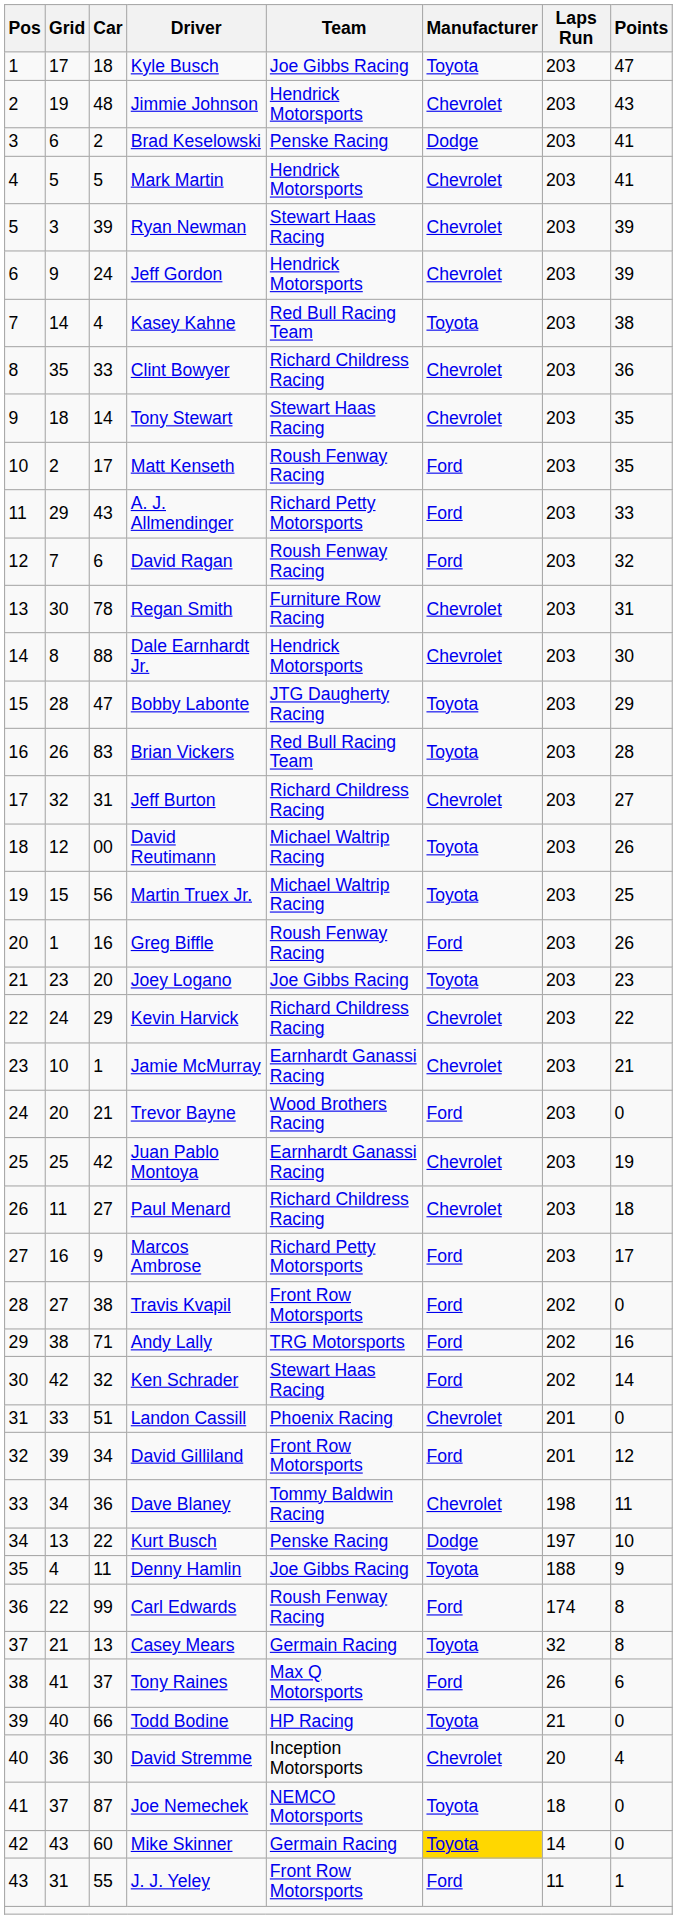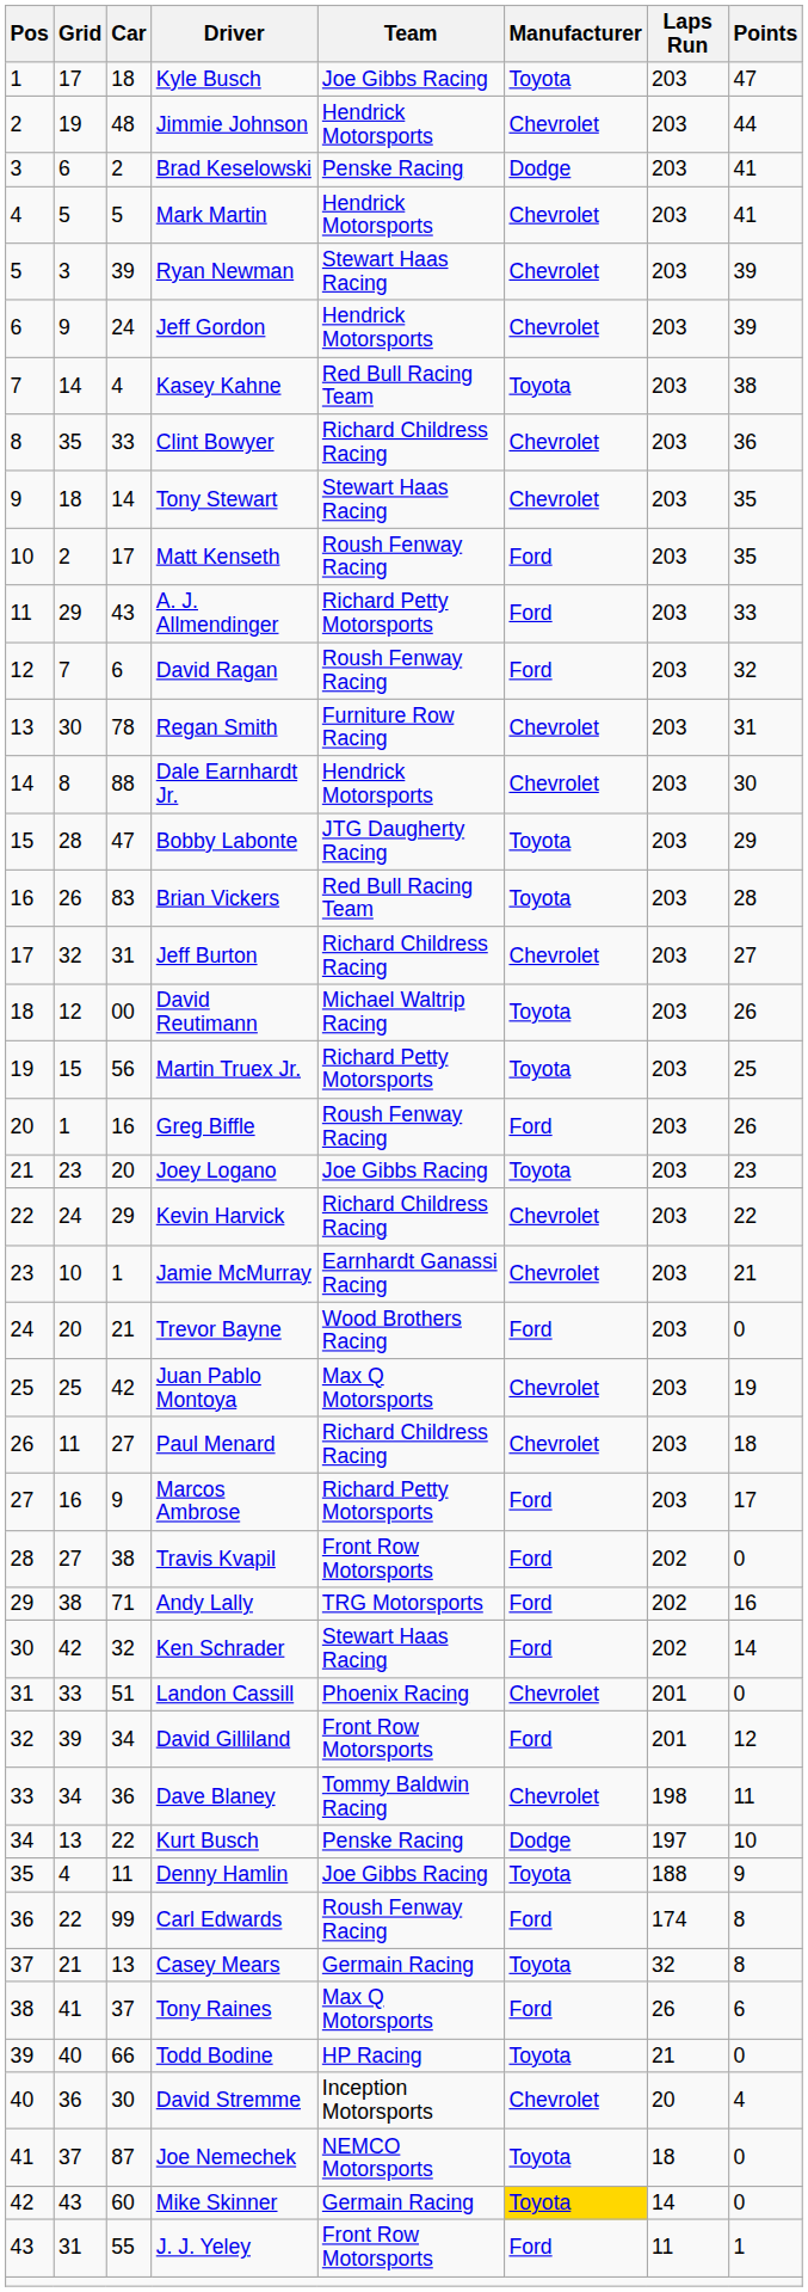 <table class="sortable wikitable" border="1">
 <tr>
 <th>Pos</th>
 <th>Grid</th>
 <th>Car</th>
 <th>Driver</th>
 <th>Team</th>
 <th>Manufacturer</th>
 <th>Laps Run</th>
 <th>Points</th>
 </tr>
 <tr>
 <td>1</td>
 <td>17</td>
 <td>18</td>
 <td><a href='#'>Kyle Busch</a></td>
 <td><a href='#'>Joe Gibbs Racing</a></td>
 <td><a href='#'>Toyota</a></td>
 <td>203</td>
 <td>47</td>
 </tr>
 <tr>
 <td>2</td>
 <td>19</td>
 <td>48</td>
 <td><a href='#'>Jimmie Johnson</a></td>
 <td><a href='#'>Hendrick Motorsports</a></td>
 <td><a href='#'>Chevrolet</a></td>
 <td>203</td>
-<td>43</td>
+<td>44</td>
 </tr>
 <tr>
 <td>3</td>
 <td>6</td>
 <td>2</td>
 <td><a href='#'>Brad Keselowski</a></td>
 <td><a href='#'>Penske Racing</a></td>
 <td><a href='#'>Dodge</a></td>
 <td>203</td>
 <td>41</td>
 </tr>
 <tr>
 <td>4</td>
 <td>5</td>
 <td>5</td>
 <td><a href='#'>Mark Martin</a></td>
 <td><a href='#'>Hendrick Motorsports</a></td>
 <td><a href='#'>Chevrolet</a></td>
 <td>203</td>
 <td>41</td>
 </tr>
 <tr>
 <td>5</td>
 <td>3</td>
 <td>39</td>
 <td><a href='#'>Ryan Newman</a></td>
 <td><a href='#'>Stewart Haas Racing</a></td>
 <td><a href='#'>Chevrolet</a></td>
 <td>203</td>
 <td>39</td>
 </tr>
 <tr>
 <td>6</td>
 <td>9</td>
 <td>24</td>
 <td><a href='#'>Jeff Gordon</a></td>
 <td><a href='#'>Hendrick Motorsports</a></td>
 <td><a href='#'>Chevrolet</a></td>
 <td>203</td>
 <td>39</td>
 </tr>
 <tr>
 <td>7</td>
 <td>14</td>
 <td>4</td>
 <td><a href='#'>Kasey Kahne</a></td>
 <td><a href='#'>Red Bull Racing Team</a></td>
 <td><a href='#'>Toyota</a></td>
 <td>203</td>
 <td>38</td>
 </tr>
 <tr>
 <td>8</td>
 <td>35</td>
 <td>33</td>
 <td><a href='#'>Clint Bowyer</a></td>
 <td><a href='#'>Richard Childress Racing</a></td>
 <td><a href='#'>Chevrolet</a></td>
 <td>203</td>
 <td>36</td>
 </tr>
 <tr>
 <td>9</td>
 <td>18</td>
 <td>14</td>
 <td><a href='#'>Tony Stewart</a></td>
 <td><a href='#'>Stewart Haas Racing</a></td>
 <td><a href='#'>Chevrolet</a></td>
 <td>203</td>
 <td>35</td>
 </tr>
 <tr>
 <td>10</td>
 <td>2</td>
 <td>17</td>
 <td><a href='#'>Matt Kenseth</a></td>
 <td><a href='#'>Roush Fenway Racing</a></td>
 <td><a href='#'>Ford</a></td>
 <td>203</td>
 <td>35</td>
 </tr>
 <tr>
 <td>11</td>
 <td>29</td>
 <td>43</td>
 <td><a href='#'>A. J. Allmendinger</a></td>
 <td><a href='#'>Richard Petty Motorsports</a></td>
 <td><a href='#'>Ford</a></td>
 <td>203</td>
 <td>33</td>
 </tr>
 <tr>
 <td>12</td>
 <td>7</td>
 <td>6</td>
 <td><a href='#'>David Ragan</a></td>
 <td><a href='#'>Roush Fenway Racing</a></td>
 <td><a href='#'>Ford</a></td>
 <td>203</td>
 <td>32</td>
 </tr>
 <tr>
 <td>13</td>
 <td>30</td>
 <td>78</td>
 <td><a href='#'>Regan Smith</a></td>
 <td><a href='#'>Furniture Row Racing</a></td>
 <td><a href='#'>Chevrolet</a></td>
 <td>203</td>
 <td>31</td>
 </tr>
 <tr>
 <td>14</td>
 <td>8</td>
 <td>88</td>
 <td><a href='#'>Dale Earnhardt Jr.</a></td>
 <td><a href='#'>Hendrick Motorsports</a></td>
 <td><a href='#'>Chevrolet</a></td>
 <td>203</td>
 <td>30</td>
 </tr>
 <tr>
 <td>15</td>
 <td>28</td>
 <td>47</td>
 <td><a href='#'>Bobby Labonte</a></td>
 <td><a href='#'>JTG Daugherty Racing</a></td>
 <td><a href='#'>Toyota</a></td>
 <td>203</td>
 <td>29</td>
 </tr>
 <tr>
 <td>16</td>
 <td>26</td>
 <td>83</td>
 <td><a href='#'>Brian Vickers</a></td>
 <td><a href='#'>Red Bull Racing Team</a></td>
 <td><a href='#'>Toyota</a></td>
 <td>203</td>
 <td>28</td>
 </tr>
 <tr>
 <td>17</td>
 <td>32</td>
 <td>31</td>
 <td><a href='#'>Jeff Burton</a></td>
 <td><a href='#'>Richard Childress Racing</a></td>
 <td><a href='#'>Chevrolet</a></td>
 <td>203</td>
 <td>27</td>
 </tr>
 <tr>
 <td>18</td>
 <td>12</td>
 <td>00</td>
 <td><a href='#'>David Reutimann</a></td>
 <td><a href='#'>Michael Waltrip Racing</a></td>
 <td><a href='#'>Toyota</a></td>
 <td>203</td>
 <td>26</td>
 </tr>
 <tr>
 <td>19</td>
 <td>15</td>
 <td>56</td>
 <td><a href='#'>Martin Truex Jr.</a></td>
-<td><a href='#'>Michael Waltrip Racing</a></td>
+<td><a href='#'>Richard Petty Motorsports</a></td>
 <td><a href='#'>Toyota</a></td>
 <td>203</td>
 <td>25</td>
 </tr>
 <tr>
 <td>20</td>
 <td>1</td>
 <td>16</td>
 <td><a href='#'>Greg Biffle</a></td>
 <td><a href='#'>Roush Fenway Racing</a></td>
 <td><a href='#'>Ford</a></td>
 <td>203</td>
 <td>26</td>
 </tr>
 <tr>
 <td>21</td>
 <td>23</td>
 <td>20</td>
 <td><a href='#'>Joey Logano</a></td>
 <td><a href='#'>Joe Gibbs Racing</a></td>
 <td><a href='#'>Toyota</a></td>
 <td>203</td>
 <td>23</td>
 </tr>
 <tr>
 <td>22</td>
 <td>24</td>
 <td>29</td>
 <td><a href='#'>Kevin Harvick</a></td>
 <td><a href='#'>Richard Childress Racing</a></td>
 <td><a href='#'>Chevrolet</a></td>
 <td>203</td>
 <td>22</td>
 </tr>
 <tr>
 <td>23</td>
 <td>10</td>
 <td>1</td>
 <td><a href='#'>Jamie McMurray</a></td>
 <td><a href='#'>Earnhardt Ganassi Racing</a></td>
 <td><a href='#'>Chevrolet</a></td>
 <td>203</td>
 <td>21</td>
 </tr>
 <tr>
 <td>24</td>
 <td>20</td>
 <td>21</td>
 <td><a href='#'>Trevor Bayne</a></td>
 <td><a href='#'>Wood Brothers Racing</a></td>
 <td><a href='#'>Ford</a></td>
 <td>203</td>
 <td>0</td>
 </tr>
 <tr>
 <td>25</td>
 <td>25</td>
 <td>42</td>
 <td><a href='#'>Juan Pablo Montoya</a></td>
-<td><a href='#'>Earnhardt Ganassi Racing</a></td>
+<td><a href='#'>Max Q Motorsports</a></td>
 <td><a href='#'>Chevrolet</a></td>
 <td>203</td>
 <td>19</td>
 </tr>
 <tr>
 <td>26</td>
 <td>11</td>
 <td>27</td>
 <td><a href='#'>Paul Menard</a></td>
 <td><a href='#'>Richard Childress Racing</a></td>
 <td><a href='#'>Chevrolet</a></td>
 <td>203</td>
 <td>18</td>
 </tr>
 <tr>
 <td>27</td>
 <td>16</td>
 <td>9</td>
 <td><a href='#'>Marcos Ambrose</a></td>
 <td><a href='#'>Richard Petty Motorsports</a></td>
 <td><a href='#'>Ford</a></td>
 <td>203</td>
 <td>17</td>
 </tr>
 <tr>
 <td>28</td>
 <td>27</td>
 <td>38</td>
 <td><a href='#'>Travis Kvapil</a></td>
 <td><a href='#'>Front Row Motorsports</a></td>
 <td><a href='#'>Ford</a></td>
 <td>202</td>
 <td>0</td>
 </tr>
 <tr>
 <td>29</td>
 <td>38</td>
 <td>71</td>
 <td><a href='#'>Andy Lally</a></td>
 <td><a href='#'>TRG Motorsports</a></td>
 <td><a href='#'>Ford</a></td>
 <td>202</td>
 <td>16</td>
 </tr>
 <tr>
 <td>30</td>
 <td>42</td>
 <td>32</td>
 <td><a href='#'>Ken Schrader</a></td>
 <td><a href='#'>Stewart Haas Racing</a></td>
 <td><a href='#'>Ford</a></td>
 <td>202</td>
 <td>14</td>
 </tr>
 <tr>
 <td>31</td>
 <td>33</td>
 <td>51</td>
 <td><a href='#'>Landon Cassill</a></td>
 <td><a href='#'>Phoenix Racing</a></td>
 <td><a href='#'>Chevrolet</a></td>
 <td>201</td>
 <td>0</td>
 </tr>
 <tr>
 <td>32</td>
 <td>39</td>
 <td>34</td>
 <td><a href='#'>David Gilliland</a></td>
 <td><a href='#'>Front Row Motorsports</a></td>
 <td><a href='#'>Ford</a></td>
 <td>201</td>
 <td>12</td>
 </tr>
 <tr>
 <td>33</td>
 <td>34</td>
 <td>36</td>
 <td><a href='#'>Dave Blaney</a></td>
 <td><a href='#'>Tommy Baldwin Racing</a></td>
 <td><a href='#'>Chevrolet</a></td>
 <td>198</td>
 <td>11</td>
 </tr>
 <tr>
 <td>34</td>
 <td>13</td>
 <td>22</td>
 <td><a href='#'>Kurt Busch</a></td>
 <td><a href='#'>Penske Racing</a></td>
 <td><a href='#'>Dodge</a></td>
 <td>197</td>
 <td>10</td>
 </tr>
 <tr>
 <td>35</td>
 <td>4</td>
 <td>11</td>
 <td><a href='#'>Denny Hamlin</a></td>
 <td><a href='#'>Joe Gibbs Racing</a></td>
 <td><a href='#'>Toyota</a></td>
 <td>188</td>
 <td>9</td>
 </tr>
 <tr>
 <td>36</td>
 <td>22</td>
 <td>99</td>
 <td><a href='#'>Carl Edwards</a></td>
 <td><a href='#'>Roush Fenway Racing</a></td>
 <td><a href='#'>Ford</a></td>
 <td>174</td>
 <td>8</td>
 </tr>
 <tr>
 <td>37</td>
 <td>21</td>
 <td>13</td>
 <td><a href='#'>Casey Mears</a></td>
 <td><a href='#'>Germain Racing</a></td>
 <td><a href='#'>Toyota</a></td>
 <td>32</td>
 <td>8</td>
 </tr>
 <tr>
 <td>38</td>
 <td>41</td>
 <td>37</td>
 <td><a href='#'>Tony Raines</a></td>
 <td><a href='#'>Max Q Motorsports</a></td>
 <td><a href='#'>Ford</a></td>
 <td>26</td>
 <td>6</td>
 </tr>
 <tr>
 <td>39</td>
 <td>40</td>
 <td>66</td>
 <td><a href='#'>Todd Bodine</a></td>
 <td><a href='#'>HP Racing</a></td>
 <td><a href='#'>Toyota</a></td>
 <td>21</td>
 <td>0</td>
 </tr>
 <tr>
 <td>40</td>
 <td>36</td>
 <td>30</td>
 <td><a href='#'>David Stremme</a></td>
 <td>Inception Motorsports</td>
 <td><a href='#'>Chevrolet</a></td>
 <td>20</td>
 <td>4</td>
 </tr>
 <tr>
 <td>41</td>
 <td>37</td>
 <td>87</td>
 <td><a href='#'>Joe Nemechek</a></td>
 <td><a href='#'>NEMCO Motorsports</a></td>
 <td><a href='#'>Toyota</a></td>
 <td>18</td>
 <td>0</td>
 </tr>
 <tr>
 <td>42</td>
 <td>43</td>
 <td>60</td>
 <td><a href='#'>Mike Skinner</a></td>
 <td><a href='#'>Germain Racing</a></td>
 <td style="background: gold;"><a href='#'>Toyota</a></td>
 <td>14</td>
 <td>0</td>
 </tr>
 <tr>
 <td>43</td>
 <td>31</td>
 <td>55</td>
 <td><a href='#'>J. J. Yeley</a></td>
 <td><a href='#'>Front Row Motorsports</a></td>
 <td><a href='#'>Ford</a></td>
 <td>11</td>
 <td>1</td>
 </tr>
 <tr class="sortbottom">
 <td colspan="9"></td>
 </tr>
 </table>
